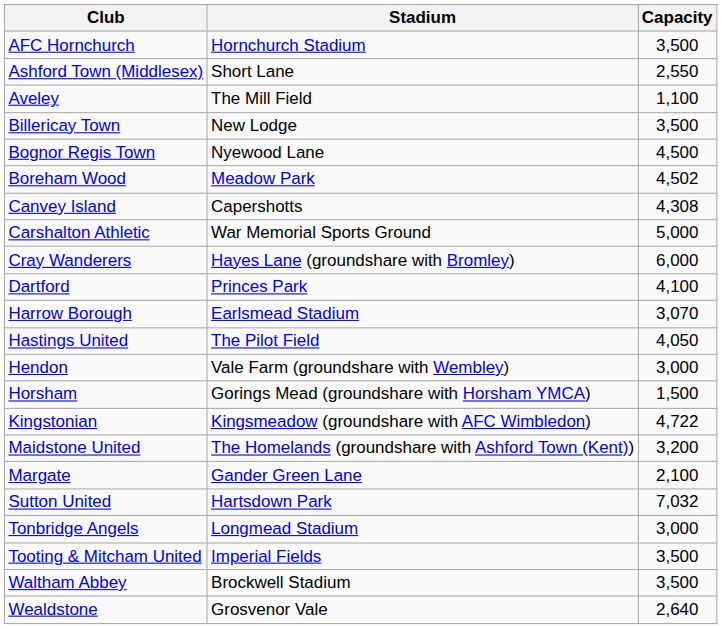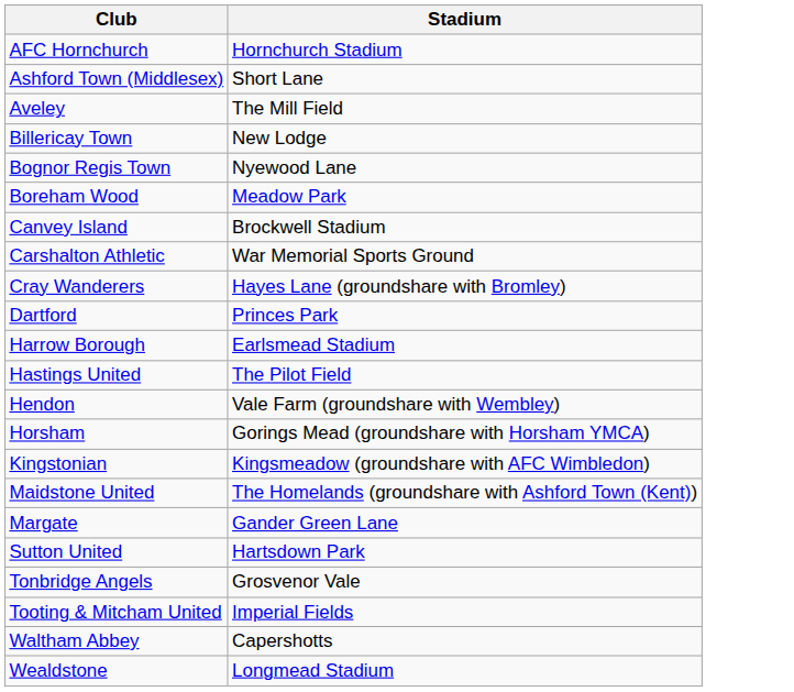 <table class="wikitable sortable">
 <tr>
 <th>Club</th>
 <th>Stadium</th>
-<th>Capacity</th>
 </tr>
 <tr>
 <td><a href='#'>AFC Hornchurch</a></td>
 <td><a href='#'>Hornchurch Stadium</a></td>
-<td align="center">3,500</td>
 </tr>
 <tr>
 <td><a href='#'>Ashford Town (Middlesex)</a></td>
 <td>Short Lane</td>
-<td align="center">2,550</td>
 </tr>
 <tr>
 <td><a href='#'>Aveley</a></td>
 <td>The Mill Field</td>
-<td align="center">1,100</td>
 </tr>
 <tr>
 <td><a href='#'>Billericay Town</a></td>
 <td>New Lodge</td>
-<td align="center">3,500</td>
 </tr>
 <tr>
 <td><a href='#'>Bognor Regis Town</a></td>
 <td>Nyewood Lane</td>
-<td align="center">4,500</td>
 </tr>
 <tr>
 <td><a href='#'>Boreham Wood</a></td>
 <td><a href='#'>Meadow Park</a></td>
-<td align="center">4,502</td>
 </tr>
 <tr>
 <td><a href='#'>Canvey Island</a></td>
-<td>Capershotts</td>
-<td align="center">4,308</td>
+<td>Brockwell Stadium</td>
 </tr>
 <tr>
 <td><a href='#'>Carshalton Athletic</a></td>
 <td>War Memorial Sports Ground</td>
-<td align="center">5,000</td>
 </tr>
 <tr>
 <td><a href='#'>Cray Wanderers</a></td>
 <td><a href='#'>Hayes Lane</a> (groundshare with <a href='#'>Bromley</a>)</td>
-<td align="center">6,000</td>
 </tr>
 <tr>
 <td><a href='#'>Dartford</a></td>
 <td><a href='#'>Princes Park</a></td>
-<td align="center">4,100</td>
 </tr>
 <tr>
 <td><a href='#'>Harrow Borough</a></td>
 <td><a href='#'>Earlsmead Stadium</a></td>
-<td align="center">3,070</td>
 </tr>
 <tr>
 <td><a href='#'>Hastings United</a></td>
 <td><a href='#'>The Pilot Field</a></td>
-<td align="center">4,050</td>
 </tr>
 <tr>
 <td><a href='#'>Hendon</a></td>
 <td>Vale Farm (groundshare with <a href='#'>Wembley</a>)</td>
-<td align="center">3,000</td>
 </tr>
 <tr>
 <td><a href='#'>Horsham</a></td>
 <td>Gorings Mead (groundshare with <a href='#'>Horsham YMCA</a>)</td>
-<td align="center">1,500</td>
 </tr>
 <tr>
 <td><a href='#'>Kingstonian</a></td>
 <td><a href='#'>Kingsmeadow</a> (groundshare with <a href='#'>AFC Wimbledon</a>)</td>
-<td align="center">4,722</td>
 </tr>
 <tr>
 <td><a href='#'>Maidstone United</a></td>
 <td><a href='#'>The Homelands</a> (groundshare with <a href='#'>Ashford Town (Kent)</a>)</td>
-<td align="center">3,200</td>
 </tr>
 <tr>
 <td><a href='#'>Margate</a></td>
 <td><a href='#'>Gander Green Lane</a></td>
-<td align="center">2,100</td>
 </tr>
 <tr>
 <td><a href='#'>Sutton United</a></td>
 <td><a href='#'>Hartsdown Park</a></td>
-<td align="center">7,032</td>
 </tr>
 <tr>
 <td><a href='#'>Tonbridge Angels</a></td>
-<td><a href='#'>Longmead Stadium</a></td>
-<td align="center">3,000</td>
+<td>Grosvenor Vale</td>
 </tr>
 <tr>
 <td><a href='#'>Tooting & Mitcham United</a></td>
 <td><a href='#'>Imperial Fields</a></td>
-<td align="center">3,500</td>
 </tr>
 <tr>
 <td><a href='#'>Waltham Abbey</a></td>
-<td>Brockwell Stadium</td>
-<td align="center">3,500</td>
+<td>Capershotts</td>
 </tr>
 <tr>
 <td><a href='#'>Wealdstone</a></td>
-<td>Grosvenor Vale</td>
-<td align="center">2,640</td>
+<td><a href='#'>Longmead Stadium</a></td>
 </tr>
 </table>
